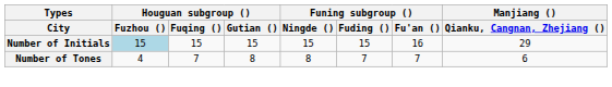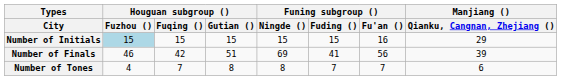 <table class="wikitable">
 <tr>
 <th align="center">Types</th>
 <th colspan= 3 align="center">Houguan subgroup ()</th>
 <th colspan= 3 align="center">Funing subgroup ()</th>
 <th align="center">Manjiang ()</th>
 </tr>
 <tr>
 <th align="center">City</th>
 <th align="center">Fuzhou ()</th>
 <th align="center">Fuqing ()</th>
 <th align="center">Gutian ()</th>
 <th align="center">Ningde ()</th>
 <th align="center">Fuding ()</th>
 <th align="center">Fu'an ()</th>
 <th align="center">Qianku, <a href='#'>Cangnan, Zhejiang</a> ()</th>
 </tr>
 <tr>
 <th align="center">Number of Initials</th>
 <td align="center" style="background: lightblue;">15</td>
 <td align="center">15</td>
 <td align="center">15</td>
 <td align="center">15</td>
 <td align="center">15</td>
 <td align="center">16</td>
 <td align="center">29</td>
 </tr>
 <tr>
+<th align="center">Number of Finals</th>
+<td align="center">46</td>
+<td align="center">42</td>
+<td align="center">51</td>
+<td align="center">69</td>
+<td align="center">41</td>
+<td align="center">56</td>
+<td align="center">39</td>
+</tr>
+<tr>
 <th align="center">Number of Tones</th>
 <td align="center">4</td>
 <td align="center">7</td>
 <td align="center">8</td>
 <td align="center">8</td>
 <td align="center">7</td>
 <td align="center">7</td>
 <td align="center">6</td>
 </tr>
 </table>
